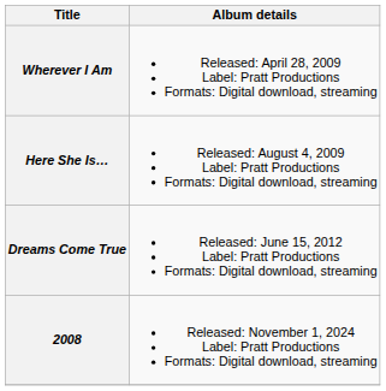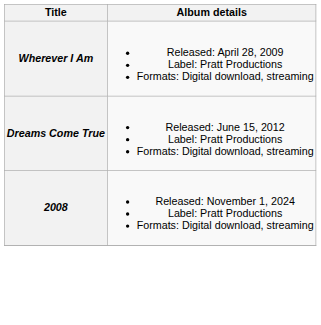 <table class="wikitable plainrowheaders" style="text-align:center;">
 <tr>
 <th scope="col">Title</th>
 <th scope="col">Album details</th>
 </tr>
 <tr>
 <th scope="row"><em>Wherever I Am</em></th>
 <td><br><ul><li>Released: April 28, 2009</li><li>Label: Pratt Productions</li><li>Formats: Digital download, streaming</li></ul></td>
-</tr>
-<tr>
-<th scope="row"><em>Here She Is…</em></th>
-<td><br><ul><li>Released: August 4, 2009</li><li>Label: Pratt Productions</li><li>Formats: Digital download, streaming</li></ul></td>
 </tr>
 <tr>
 <th scope="row"><em>Dreams Come True</em></th>
 <td><br><ul><li>Released: June 15, 2012</li><li>Label: Pratt Productions</li><li>Formats: Digital download, streaming</li></ul></td>
 </tr>
 <tr>
 <th scope="row"><em>2008</em></th>
 <td><br><ul><li>Released: November 1, 2024</li><li>Label: Pratt Productions</li><li>Formats: Digital download, streaming</li></ul></td>
 </tr>
 <tr>
 </tr>
 </table>
